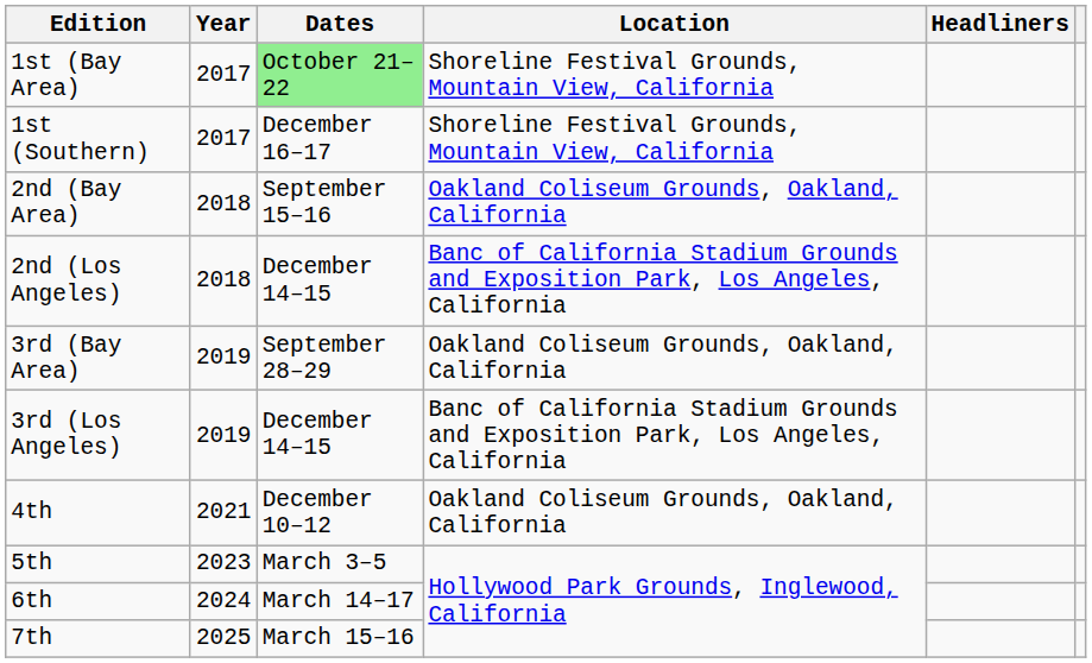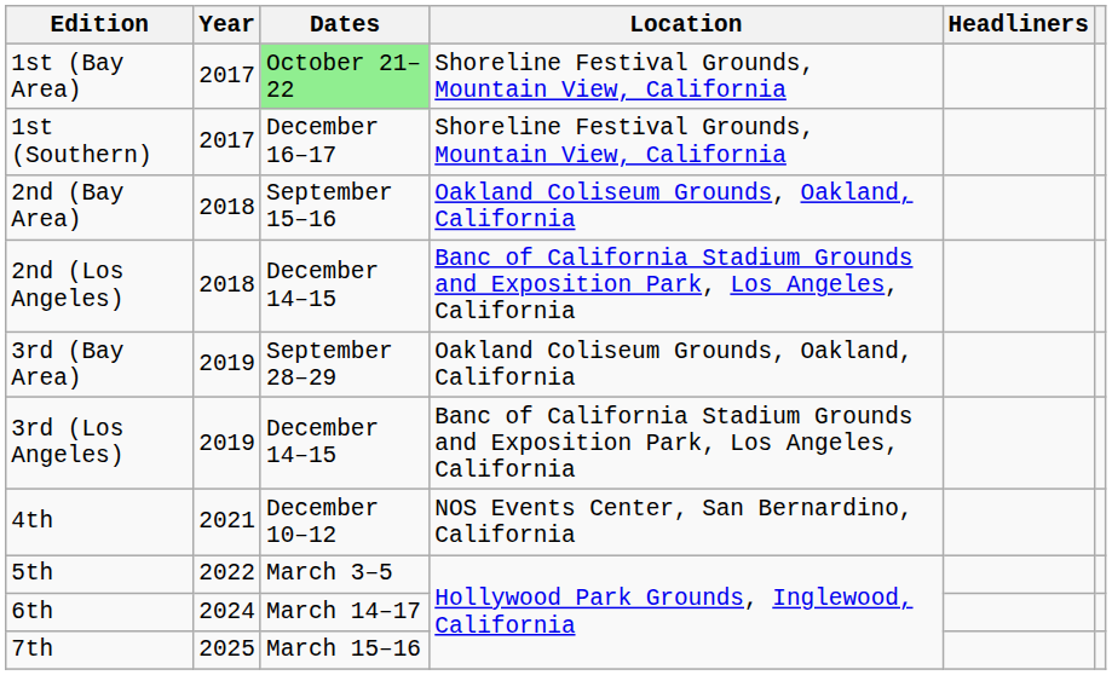 <table class="wikitable sortable">
 <tr>
 <th>Edition</th>
 <th>Year</th>
 <th>Dates</th>
 <th>Location</th>
 <th class="unsortable">Headliners</th>
 <th class="unsortable"></th>
 </tr>
 <tr>
 <td>1st (Bay Area)</td>
 <td>2017</td>
 <td style="background: lightgreen;">October 21–22</td>
 <td>Shoreline Festival Grounds, <a href='#'>Mountain View, California</a></td>
 <td></td>
 <td align="center"></td>
 </tr>
 <tr>
 <td>1st (Southern)</td>
 <td>2017</td>
 <td>December 16–17</td>
 <td>Shoreline Festival Grounds, <a href='#'>Mountain View, California</a></td>
 <td></td>
 <td align="center"></td>
 </tr>
 <tr>
 <td>2nd (Bay Area)</td>
 <td>2018</td>
 <td>September 15–16</td>
 <td><a href='#'>Oakland Coliseum Grounds</a>, <a href='#'>Oakland, California</a></td>
 <td></td>
 <td align="center"></td>
 </tr>
 <tr>
 <td>2nd (Los Angeles)</td>
 <td>2018</td>
 <td>December 14–15</td>
 <td><a href='#'>Banc of California Stadium Grounds and Exposition Park</a>, <a href='#'>Los Angeles</a>, California</td>
 <td></td>
 <td align="center"></td>
 </tr>
 <tr>
 <td>3rd (Bay Area)</td>
 <td>2019</td>
 <td>September 28–29</td>
 <td>Oakland Coliseum Grounds, Oakland, California</td>
 <td></td>
 <td align="center"></td>
 </tr>
 <tr>
 <td>3rd (Los Angeles)</td>
 <td>2019</td>
 <td>December 14–15</td>
 <td>Banc of California Stadium Grounds and Exposition Park, Los Angeles, California</td>
 <td></td>
 <td align="center"></td>
 </tr>
 <tr>
 <td>4th</td>
 <td>2021</td>
 <td>December 10–12</td>
-<td>Oakland Coliseum Grounds, Oakland, California</td>
+<td>NOS Events Center, San Bernardino, California</td>
 <td></td>
 <td align="center"></td>
 </tr>
 <tr>
 <td>5th</td>
-<td>2023</td>
+<td>2022</td>
 <td>March 3–5</td>
 <td rowspan="3"><a href='#'>Hollywood Park Grounds</a>, <a href='#'>Inglewood, California</a></td>
 <td></td>
 <td align="center"></td>
 </tr>
 <tr>
 <td>6th</td>
 <td>2024</td>
 <td>March 14–17</td>
 <td></td>
 <td></td>
 </tr>
 <tr>
 <td>7th</td>
 <td>2025</td>
 <td>March 15–16</td>
 <td></td>
 <td></td>
 </tr>
 </table>
